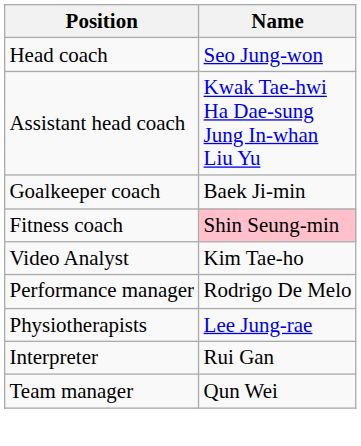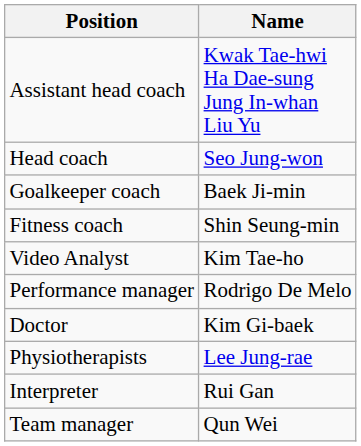 <table class="wikitable">
 <tr>
 <th>Position</th>
 <th>Name</th>
 </tr>
 <tr>
+<td>Assistant head coach</td>
+<td> <a href='#'>Kwak Tae-hwi</a> <br>  <a href='#'>Ha Dae-sung</a> <br>  <a href='#'>Jung In-whan</a> <br>  <a href='#'>Liu Yu</a></td>
+</tr>
+<tr>
 <td>Head coach</td>
 <td> <a href='#'>Seo Jung-won</a></td>
-</tr>
-<tr>
-<td>Assistant head coach</td>
-<td> <a href='#'>Kwak Tae-hwi</a> <br>  <a href='#'>Ha Dae-sung</a> <br>  <a href='#'>Jung In-whan</a> <br>  <a href='#'>Liu Yu</a></td>
 </tr>
 <tr>
 <td>Goalkeeper coach</td>
 <td> Baek Ji-min</td>
 </tr>
 <tr>
 <td>Fitness coach</td>
-<td style="background: pink;"> Shin Seung-min</td>
+<td> Shin Seung-min</td>
 </tr>
 <tr>
 <td>Video Analyst</td>
 <td> Kim Tae-ho</td>
 </tr>
 <tr>
 <td>Performance manager</td>
 <td> Rodrigo De Melo</td>
+</tr>
+<tr>
+<td>Doctor</td>
+<td> Kim Gi-baek</td>
 </tr>
 <tr>
 <td>Physiotherapists</td>
 <td> <a href='#'>Lee Jung-rae</a></td>
 </tr>
 <tr>
 <td>Interpreter</td>
 <td> Rui Gan</td>
 </tr>
 <tr>
 <td>Team manager</td>
 <td> Qun Wei</td>
 </tr>
 </table>
